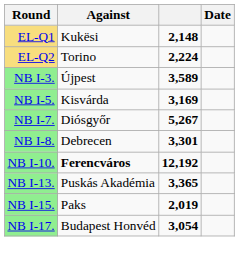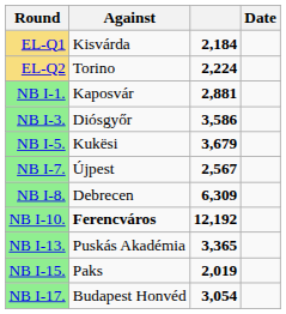 <table class="wikitable sortable" style=text-align:right collapsible collapsed">
 <tr>
 <th>Round</th>
 <th>Against</th>
 <th></th>
 <th>Date</th>
 </tr>
 <tr>
 <td bgcolor=f8de7e><a href='#'>EL-Q1</a></td>
-<td align="left">Kukësi </td>
-<td><strong>2,148</strong></td>
+<td align="left">Kisvárda</td>
+<td><strong>2,184</strong></td>
 <td></td>
 </tr>
 <tr>
 <td bgcolor=f8de7e><a href='#'>EL-Q2</a></td>
 <td align="left">Torino </td>
 <td><strong>2,224</strong></td>
 <td></td>
 </tr>
 <tr>
+<td bgcolor=90ee90><a href='#'>NB I-1.</a></td>
+<td align="left">Kaposvár</td>
+<td><strong>2,881</strong></td>
+<td></td>
+</tr>
+<tr>
 <td bgcolor=90ee90><a href='#'>NB I-3.</a></td>
-<td align="left">Újpest</td>
-<td><strong>3,589</strong></td>
+<td align="left">Diósgyőr</td>
+<td><strong>3,586</strong></td>
 <td></td>
 </tr>
 <tr>
 <td bgcolor=90ee90><a href='#'>NB I-5.</a></td>
-<td align="left">Kisvárda</td>
-<td><strong>3,169</strong></td>
+<td align="left">Kukësi </td>
+<td><strong>3,679</strong></td>
 <td></td>
 </tr>
 <tr>
 <td bgcolor=90ee90><a href='#'>NB I-7.</a></td>
-<td align="left">Diósgyőr</td>
-<td><strong>5,267</strong></td>
+<td align="left">Újpest</td>
+<td><strong>2,567</strong></td>
 <td></td>
 </tr>
 <tr>
 <td bgcolor=90ee90><a href='#'>NB I-8.</a></td>
 <td align="left">Debrecen</td>
-<td><strong>3,301</strong></td>
+<td><strong>6,309</strong></td>
 <td></td>
 </tr>
 <tr>
 <td bgcolor=90ee90><a href='#'>NB I-10.</a></td>
 <td align="left"><strong>Ferencváros</strong></td>
 <td><strong>12,192</strong></td>
 <td></td>
 </tr>
 <tr>
 <td bgcolor=90ee90><a href='#'>NB I-13.</a></td>
 <td align="left">Puskás Akadémia</td>
 <td><strong>3,365</strong></td>
 <td></td>
 </tr>
 <tr>
 <td bgcolor=90ee90><a href='#'>NB I-15.</a></td>
 <td align="left">Paks</td>
 <td><strong>2,019</strong></td>
 <td></td>
 </tr>
 <tr>
 <td bgcolor=90ee90><a href='#'>NB I-17.</a></td>
 <td align="left">Budapest Honvéd</td>
 <td><strong>3,054</strong></td>
 <td></td>
 </tr>
 </table>
